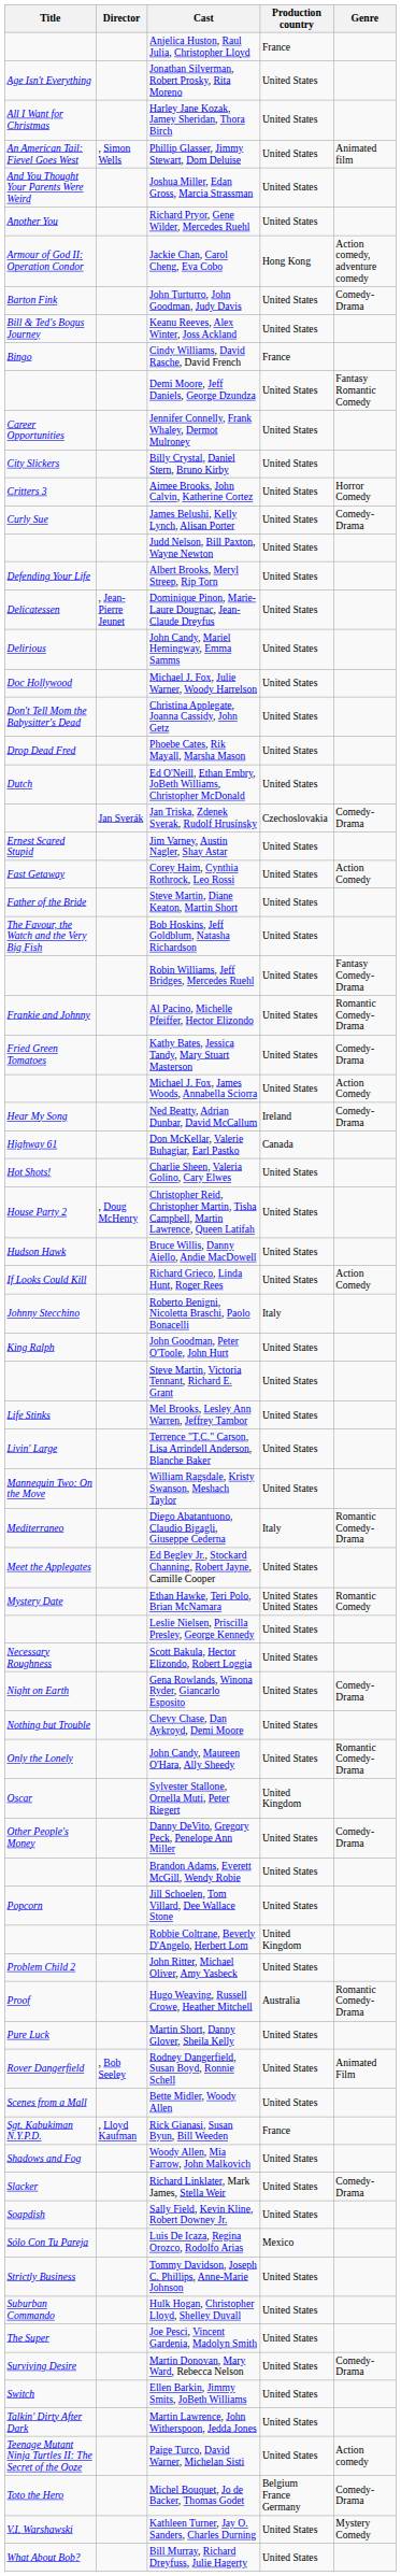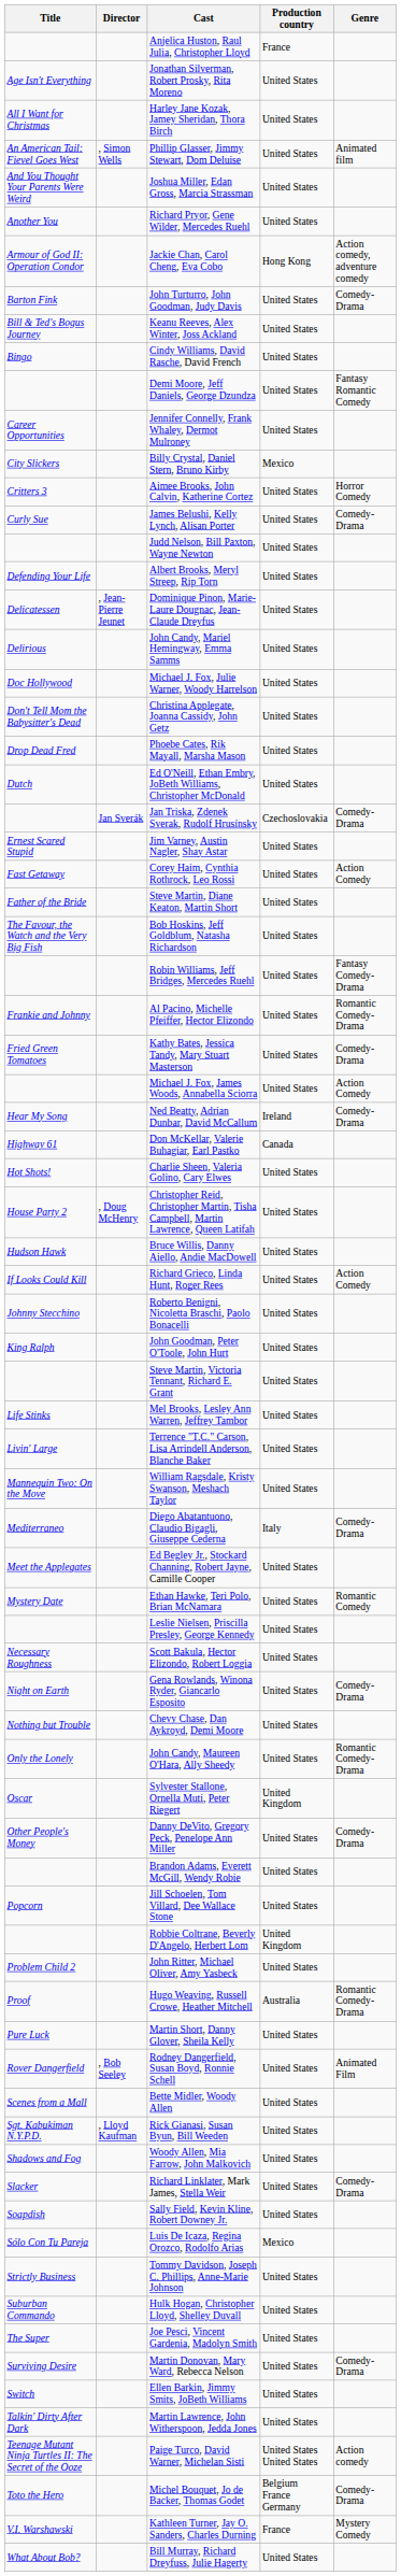 <table class="wikitable sortable">
 <tr>
 <th scope="col">Title</th>
 <th scope="col">Director</th>
 <th scope="col" class="unsortable">Cast</th>
 <th scope="col">Production country</th>
 <th scope="col">Genre</th>
 </tr>
 <tr>
 <td></td>
 <td></td>
 <td><a href='#'>Anjelica Huston</a>, <a href='#'>Raul Julia</a>, <a href='#'>Christopher Lloyd</a></td>
 <td>France</td>
 <td></td>
 </tr>
 <tr>
 <td><em><a href='#'>Age Isn't Everything</a></em></td>
 <td></td>
 <td><a href='#'>Jonathan Silverman</a>, <a href='#'>Robert Prosky</a>, <a href='#'>Rita Moreno</a></td>
 <td>United States</td>
 <td></td>
 </tr>
 <tr>
 <td><em><a href='#'>All I Want for Christmas</a></em></td>
 <td></td>
 <td><a href='#'>Harley Jane Kozak</a>, <a href='#'>Jamey Sheridan</a>, <a href='#'>Thora Birch</a></td>
 <td>United States</td>
 <td></td>
 </tr>
 <tr>
 <td><em><a href='#'>An American Tail: Fievel Goes West</a></em></td>
 <td>, <a href='#'>Simon Wells</a></td>
 <td><a href='#'>Phillip Glasser</a>, <a href='#'>Jimmy Stewart</a>, <a href='#'>Dom Deluise</a></td>
 <td>United States</td>
 <td>Animated film</td>
 </tr>
 <tr>
 <td><em><a href='#'>And You Thought Your Parents Were Weird</a></em></td>
 <td></td>
 <td><a href='#'>Joshua Miller</a>, <a href='#'>Edan Gross</a>, <a href='#'>Marcia Strassman</a></td>
 <td>United States</td>
 <td></td>
 </tr>
 <tr>
 <td><em><a href='#'>Another You</a></em></td>
 <td></td>
 <td><a href='#'>Richard Pryor</a>, <a href='#'>Gene Wilder</a>, <a href='#'>Mercedes Ruehl</a></td>
 <td>United States</td>
 <td></td>
 </tr>
 <tr>
 <td><em><a href='#'>Armour of God II: Operation Condor</a></em></td>
 <td></td>
 <td><a href='#'>Jackie Chan</a>, <a href='#'>Carol Cheng</a>, <a href='#'>Eva Cobo</a></td>
 <td>Hong Kong</td>
 <td>Action comedy, adventure comedy</td>
 </tr>
 <tr>
 <td><em><a href='#'>Barton Fink</a></em></td>
 <td></td>
 <td><a href='#'>John Turturro</a>, <a href='#'>John Goodman</a>, <a href='#'>Judy Davis</a></td>
 <td>United States</td>
 <td>Comedy-Drama</td>
 </tr>
 <tr>
 <td><em><a href='#'>Bill & Ted's Bogus Journey</a></em></td>
 <td></td>
 <td><a href='#'>Keanu Reeves</a>, <a href='#'>Alex Winter</a>, <a href='#'>Joss Ackland</a></td>
 <td>United States</td>
 <td></td>
 </tr>
 <tr>
 <td><em><a href='#'>Bingo</a></em></td>
 <td></td>
 <td><a href='#'>Cindy Williams</a>, <a href='#'>David Rasche</a>, David French</td>
-<td>France</td>
+<td>United States</td>
 <td></td>
 </tr>
 <tr>
 <td></td>
 <td></td>
 <td><a href='#'>Demi Moore</a>, <a href='#'>Jeff Daniels</a>, <a href='#'>George Dzundza</a></td>
 <td>United States</td>
 <td>Fantasy Romantic Comedy</td>
 </tr>
 <tr>
 <td><em><a href='#'>Career Opportunities</a></em></td>
 <td></td>
 <td><a href='#'>Jennifer Connelly</a>, <a href='#'>Frank Whaley</a>, <a href='#'>Dermot Mulroney</a></td>
 <td>United States</td>
 <td></td>
 </tr>
 <tr>
 <td><em><a href='#'>City Slickers</a></em></td>
 <td></td>
 <td><a href='#'>Billy Crystal</a>, <a href='#'>Daniel Stern</a>, <a href='#'>Bruno Kirby</a></td>
-<td>United States</td>
+<td>Mexico</td>
 <td></td>
 </tr>
 <tr>
 <td><em><a href='#'>Critters 3</a></em></td>
 <td></td>
 <td><a href='#'>Aimee Brooks</a>, <a href='#'>John Calvin</a>, <a href='#'>Katherine Cortez</a></td>
 <td>United States</td>
 <td>Horror Comedy</td>
 </tr>
 <tr>
 <td><em><a href='#'>Curly Sue</a></em></td>
 <td></td>
 <td><a href='#'>James Belushi</a>, <a href='#'>Kelly Lynch</a>, <a href='#'>Alisan Porter</a></td>
 <td>United States</td>
 <td>Comedy-Drama</td>
 </tr>
 <tr>
 <td></td>
 <td></td>
 <td><a href='#'>Judd Nelson</a>, <a href='#'>Bill Paxton</a>, <a href='#'>Wayne Newton</a></td>
 <td>United States</td>
 <td></td>
 </tr>
 <tr>
 <td><em><a href='#'>Defending Your Life</a></em></td>
 <td></td>
 <td><a href='#'>Albert Brooks</a>, <a href='#'>Meryl Streep</a>, <a href='#'>Rip Torn</a></td>
 <td>United States</td>
 <td></td>
 </tr>
 <tr>
 <td><em><a href='#'>Delicatessen</a></em></td>
 <td>, <a href='#'>Jean-Pierre Jeunet</a></td>
 <td><a href='#'>Dominique Pinon</a>, <a href='#'>Marie-Laure Dougnac</a>, <a href='#'>Jean-Claude Dreyfus</a></td>
 <td>United States</td>
 <td></td>
 </tr>
 <tr>
 <td><em><a href='#'>Delirious</a></em></td>
 <td></td>
 <td><a href='#'>John Candy</a>, <a href='#'>Mariel Hemingway</a>, <a href='#'>Emma Samms</a></td>
 <td>United States</td>
 <td></td>
 </tr>
 <tr>
 <td><em><a href='#'>Doc Hollywood</a></em></td>
 <td></td>
 <td><a href='#'>Michael J. Fox</a>, <a href='#'>Julie Warner</a>, <a href='#'>Woody Harrelson</a></td>
 <td>United States</td>
 <td></td>
 </tr>
 <tr>
 <td><em><a href='#'>Don't Tell Mom the Babysitter's Dead</a></em></td>
 <td></td>
 <td><a href='#'>Christina Applegate</a>, <a href='#'>Joanna Cassidy</a>, <a href='#'>John Getz</a></td>
 <td>United States</td>
 <td></td>
 </tr>
 <tr>
 <td><em><a href='#'>Drop Dead Fred</a></em></td>
 <td></td>
 <td><a href='#'>Phoebe Cates</a>, <a href='#'>Rik Mayall</a>, <a href='#'>Marsha Mason</a></td>
 <td>United States</td>
 <td></td>
 </tr>
 <tr>
 <td><em><a href='#'>Dutch</a></em></td>
 <td></td>
 <td><a href='#'>Ed O'Neill</a>, <a href='#'>Ethan Embry</a>, <a href='#'>JoBeth Williams</a>, <a href='#'>Christopher McDonald</a></td>
 <td>United States</td>
 <td></td>
 </tr>
 <tr>
 <td></td>
 <td><a href='#'>Jan Sverák</a></td>
 <td><a href='#'>Jan Triska</a>, <a href='#'>Zdenek Sverak</a>, <a href='#'>Rudolf Hrusínsky</a></td>
 <td>Czechoslovakia</td>
 <td>Comedy-Drama</td>
 </tr>
 <tr>
 <td><em><a href='#'>Ernest Scared Stupid</a></em></td>
 <td></td>
 <td><a href='#'>Jim Varney</a>, <a href='#'>Austin Nagler</a>, <a href='#'>Shay Astar</a></td>
 <td>United States</td>
 <td></td>
 </tr>
 <tr>
 <td><em><a href='#'>Fast Getaway</a></em></td>
 <td></td>
 <td><a href='#'>Corey Haim</a>, <a href='#'>Cynthia Rothrock</a>, <a href='#'>Leo Rossi</a></td>
 <td>United States</td>
 <td>Action Comedy</td>
 </tr>
 <tr>
 <td><em><a href='#'>Father of the Bride</a></em></td>
 <td></td>
 <td><a href='#'>Steve Martin</a>, <a href='#'>Diane Keaton</a>, <a href='#'>Martin Short</a></td>
 <td>United States</td>
 <td></td>
 </tr>
 <tr>
 <td><em><a href='#'>The Favour, the Watch and the Very Big Fish</a></em></td>
 <td></td>
 <td><a href='#'>Bob Hoskins</a>, <a href='#'>Jeff Goldblum</a>, <a href='#'>Natasha Richardson</a></td>
 <td>United States</td>
 <td></td>
 </tr>
 <tr>
 <td></td>
 <td></td>
 <td><a href='#'>Robin Williams</a>, <a href='#'>Jeff Bridges</a>, <a href='#'>Mercedes Ruehl</a></td>
 <td>United States</td>
 <td>Fantasy Comedy-Drama</td>
 </tr>
 <tr>
 <td><em><a href='#'>Frankie and Johnny</a></em></td>
 <td></td>
 <td><a href='#'>Al Pacino</a>, <a href='#'>Michelle Pfeiffer</a>, <a href='#'>Hector Elizondo</a></td>
 <td>United States</td>
 <td>Romantic Comedy-Drama</td>
 </tr>
 <tr>
 <td><em><a href='#'>Fried Green Tomatoes</a></em></td>
 <td></td>
 <td><a href='#'>Kathy Bates</a>, <a href='#'>Jessica Tandy</a>, <a href='#'>Mary Stuart Masterson</a></td>
 <td>United States</td>
 <td>Comedy-Drama</td>
 </tr>
 <tr>
 <td></td>
 <td></td>
 <td><a href='#'>Michael J. Fox</a>, <a href='#'>James Woods</a>, <a href='#'>Annabella Sciorra</a></td>
 <td>United States</td>
 <td>Action Comedy</td>
 </tr>
 <tr>
 <td><em><a href='#'>Hear My Song</a></em></td>
 <td></td>
 <td><a href='#'>Ned Beatty</a>, <a href='#'>Adrian Dunbar</a>, <a href='#'>David McCallum</a></td>
 <td>Ireland<br></td>
 <td>Comedy-Drama</td>
 </tr>
 <tr>
 <td><em><a href='#'>Highway 61</a></em></td>
 <td></td>
 <td><a href='#'>Don McKellar</a>, <a href='#'>Valerie Buhagiar</a>, <a href='#'>Earl Pastko</a></td>
 <td>Canada</td>
 <td></td>
 </tr>
 <tr>
 <td><em><a href='#'>Hot Shots!</a></em></td>
 <td></td>
 <td><a href='#'>Charlie Sheen</a>, <a href='#'>Valeria Golino</a>, <a href='#'>Cary Elwes</a></td>
 <td>United States</td>
 <td></td>
 </tr>
 <tr>
 <td><em><a href='#'>House Party 2</a></em></td>
 <td>, <a href='#'>Doug McHenry</a></td>
 <td><a href='#'>Christopher Reid</a>, <a href='#'>Christopher Martin</a>, <a href='#'>Tisha Campbell</a>, <a href='#'>Martin Lawrence</a>, <a href='#'>Queen Latifah</a></td>
 <td>United States</td>
 <td></td>
 </tr>
 <tr>
 <td><em><a href='#'>Hudson Hawk</a></em></td>
 <td></td>
 <td><a href='#'>Bruce Willis</a>, <a href='#'>Danny Aiello</a>, <a href='#'>Andie MacDowell</a></td>
 <td>United States</td>
 <td></td>
 </tr>
 <tr>
 <td><em><a href='#'>If Looks Could Kill</a></em></td>
 <td></td>
 <td><a href='#'>Richard Grieco</a>, <a href='#'>Linda Hunt</a>, <a href='#'>Roger Rees</a></td>
 <td>United States</td>
 <td>Action Comedy</td>
 </tr>
 <tr>
 <td><em><a href='#'>Johnny Stecchino</a></em></td>
 <td></td>
 <td><a href='#'>Roberto Benigni</a>, <a href='#'>Nicoletta Braschi</a>, <a href='#'>Paolo Bonacelli</a></td>
-<td>Italy</td>
+<td>United States</td>
 <td></td>
 </tr>
 <tr>
 <td><em><a href='#'>King Ralph</a></em></td>
 <td></td>
 <td><a href='#'>John Goodman</a>, <a href='#'>Peter O'Toole</a>, <a href='#'>John Hurt</a></td>
 <td>United States</td>
 <td></td>
 </tr>
 <tr>
 <td></td>
 <td></td>
 <td><a href='#'>Steve Martin</a>, <a href='#'>Victoria Tennant</a>, <a href='#'>Richard E. Grant</a></td>
 <td>United States</td>
 <td></td>
 </tr>
 <tr>
 <td><em><a href='#'>Life Stinks</a></em></td>
 <td></td>
 <td><a href='#'>Mel Brooks</a>, <a href='#'>Lesley Ann Warren</a>, <a href='#'>Jeffrey Tambor</a></td>
 <td>United States</td>
 <td></td>
 </tr>
 <tr>
 <td><em><a href='#'>Livin' Large</a></em></td>
 <td></td>
 <td><a href='#'>Terrence "T.C." Carson</a>, <a href='#'>Lisa Arrindell Anderson</a>, <a href='#'>Blanche Baker</a></td>
 <td>United States</td>
 <td></td>
 </tr>
 <tr>
 <td><em><a href='#'>Mannequin Two: On the Move</a></em></td>
 <td></td>
 <td><a href='#'>William Ragsdale</a>, <a href='#'>Kristy Swanson</a>, <a href='#'>Meshach Taylor</a></td>
 <td>United States</td>
 <td></td>
 </tr>
 <tr>
 <td><em><a href='#'>Mediterraneo</a></em></td>
 <td></td>
 <td><a href='#'>Diego Abatantuono</a>, <a href='#'>Claudio Bigagli</a>, <a href='#'>Giuseppe Cederna</a></td>
 <td>Italy</td>
-<td>Romantic Comedy-Drama</td>
+<td>Comedy-Drama</td>
 </tr>
 <tr>
 <td><em><a href='#'>Meet the Applegates</a></em></td>
 <td></td>
 <td><a href='#'>Ed Begley Jr.</a>, <a href='#'>Stockard Channing</a>, <a href='#'>Robert Jayne</a>, Camille Cooper</td>
 <td>United States</td>
 <td></td>
 </tr>
 <tr>
 <td><em><a href='#'>Mystery Date</a></em></td>
 <td></td>
 <td><a href='#'>Ethan Hawke</a>, <a href='#'>Teri Polo</a>, <a href='#'>Brian McNamara</a></td>
-<td>United States<br>United States</td>
+<td>United States</td>
 <td>Romantic Comedy</td>
 </tr>
 <tr>
 <td></td>
 <td></td>
 <td><a href='#'>Leslie Nielsen</a>, <a href='#'>Priscilla Presley</a>, <a href='#'>George Kennedy</a></td>
 <td>United States</td>
 <td></td>
 </tr>
 <tr>
 <td><em><a href='#'>Necessary Roughness</a></em></td>
 <td></td>
 <td><a href='#'>Scott Bakula</a>, <a href='#'>Hector Elizondo</a>, <a href='#'>Robert Loggia</a></td>
 <td>United States</td>
 <td></td>
 </tr>
 <tr>
 <td><em><a href='#'>Night on Earth</a></em></td>
 <td></td>
 <td><a href='#'>Gena Rowlands</a>, <a href='#'>Winona Ryder</a>, <a href='#'>Giancarlo Esposito</a></td>
 <td>United States</td>
 <td>Comedy-Drama</td>
 </tr>
 <tr>
 <td><em><a href='#'>Nothing but Trouble</a></em></td>
 <td></td>
 <td><a href='#'>Chevy Chase</a>, <a href='#'>Dan Aykroyd</a>, <a href='#'>Demi Moore</a></td>
 <td>United States</td>
 <td></td>
 </tr>
 <tr>
 <td><em><a href='#'>Only the Lonely</a></em></td>
 <td></td>
 <td><a href='#'>John Candy</a>, <a href='#'>Maureen O'Hara</a>, <a href='#'>Ally Sheedy</a></td>
 <td>United States</td>
 <td>Romantic Comedy-Drama</td>
 </tr>
 <tr>
 <td><em><a href='#'>Oscar</a></em></td>
 <td></td>
 <td><a href='#'>Sylvester Stallone</a>, <a href='#'>Ornella Muti</a>, <a href='#'>Peter Riegert</a></td>
 <td>United Kingdom</td>
 <td></td>
 </tr>
 <tr>
 <td><em><a href='#'>Other People's Money</a></em></td>
 <td></td>
 <td><a href='#'>Danny DeVito</a>, <a href='#'>Gregory Peck</a>, <a href='#'>Penelope Ann Miller</a></td>
 <td>United States</td>
 <td>Comedy-Drama</td>
 </tr>
 <tr>
 <td></td>
 <td></td>
 <td><a href='#'>Brandon Adams</a>, <a href='#'>Everett McGill</a>, <a href='#'>Wendy Robie</a></td>
 <td>United States</td>
 <td></td>
 </tr>
 <tr>
 <td><em><a href='#'>Popcorn</a></em></td>
 <td></td>
 <td><a href='#'>Jill Schoelen</a>, <a href='#'>Tom Villard</a>, <a href='#'>Dee Wallace Stone</a></td>
 <td>United States</td>
 <td></td>
 </tr>
 <tr>
 <td></td>
 <td></td>
 <td><a href='#'>Robbie Coltrane</a>, <a href='#'>Beverly D'Angelo</a>, <a href='#'>Herbert Lom</a></td>
 <td>United Kingdom</td>
 <td></td>
 </tr>
 <tr>
 <td><em><a href='#'>Problem Child 2</a></em></td>
 <td></td>
 <td><a href='#'>John Ritter</a>, <a href='#'>Michael Oliver</a>, <a href='#'>Amy Yasbeck</a></td>
 <td>United States</td>
 <td></td>
 </tr>
 <tr>
 <td><em><a href='#'>Proof</a></em></td>
 <td></td>
 <td><a href='#'>Hugo Weaving</a>, <a href='#'>Russell Crowe</a>, <a href='#'>Heather Mitchell</a></td>
 <td>Australia</td>
 <td>Romantic Comedy-Drama</td>
 </tr>
 <tr>
 <td><em><a href='#'>Pure Luck</a></em></td>
 <td></td>
 <td><a href='#'>Martin Short</a>, <a href='#'>Danny Glover</a>, <a href='#'>Sheila Kelly</a></td>
 <td>United States</td>
 <td></td>
 </tr>
 <tr>
 <td><em><a href='#'>Rover Dangerfield</a></em></td>
 <td>, <a href='#'>Bob Seeley</a></td>
 <td><a href='#'>Rodney Dangerfield</a>, <a href='#'>Susan Boyd</a>, <a href='#'>Ronnie Schell</a></td>
 <td>United States</td>
 <td>Animated Film</td>
 </tr>
 <tr>
 <td><em><a href='#'>Scenes from a Mall</a></em></td>
 <td></td>
 <td><a href='#'>Bette Midler</a>, <a href='#'>Woody Allen</a></td>
 <td>United States</td>
 <td></td>
 </tr>
 <tr>
 <td><em><a href='#'>Sgt. Kabukiman N.Y.P.D.</a></em></td>
 <td>, <a href='#'>Lloyd Kaufman</a></td>
 <td><a href='#'>Rick Gianasi</a>, <a href='#'>Susan Byun</a>, <a href='#'>Bill Weeden</a></td>
-<td>France</td>
+<td>United States</td>
 <td></td>
 </tr>
 <tr>
 <td><em><a href='#'>Shadows and Fog</a></em></td>
 <td></td>
 <td><a href='#'>Woody Allen</a>, <a href='#'>Mia Farrow</a>, <a href='#'>John Malkovich</a></td>
 <td>United States</td>
 <td></td>
 </tr>
 <tr>
 <td><em><a href='#'>Slacker</a></em></td>
 <td></td>
 <td><a href='#'>Richard Linklater</a>, Mark James, <a href='#'>Stella Weir</a></td>
 <td>United States</td>
 <td>Comedy-Drama</td>
 </tr>
 <tr>
 <td><em><a href='#'>Soapdish</a></em></td>
 <td></td>
 <td><a href='#'>Sally Field</a>, <a href='#'>Kevin Kline</a>, <a href='#'>Robert Downey Jr.</a></td>
 <td>United States</td>
 <td></td>
 </tr>
 <tr>
 <td><em><a href='#'>Sólo Con Tu Pareja</a></em></td>
 <td></td>
 <td><a href='#'>Luis De Icaza</a>, <a href='#'>Regina Orozco</a>, <a href='#'>Rodolfo Arias</a></td>
 <td>Mexico</td>
 <td></td>
 </tr>
 <tr>
 <td><em><a href='#'>Strictly Business</a></em></td>
 <td></td>
 <td><a href='#'>Tommy Davidson</a>, <a href='#'>Joseph C. Phillips</a>, <a href='#'>Anne-Marie Johnson</a></td>
 <td>United States</td>
 <td></td>
 </tr>
 <tr>
 <td><em><a href='#'>Suburban Commando</a></em></td>
 <td></td>
 <td><a href='#'>Hulk Hogan</a>, <a href='#'>Christopher Lloyd</a>, <a href='#'>Shelley Duvall</a></td>
 <td>United States</td>
 <td></td>
 </tr>
 <tr>
 <td><em><a href='#'>The Super</a></em></td>
 <td></td>
 <td><a href='#'>Joe Pesci</a>, <a href='#'>Vincent Gardenia</a>, <a href='#'>Madolyn Smith</a></td>
 <td>United States</td>
 <td></td>
 </tr>
 <tr>
 <td><em><a href='#'>Surviving Desire</a></em></td>
 <td></td>
 <td><a href='#'>Martin Donovan</a>, <a href='#'>Mary Ward</a>, Rebecca Nelson</td>
 <td>United States</td>
 <td>Comedy-Drama</td>
 </tr>
 <tr>
 <td><em><a href='#'>Switch</a></em></td>
 <td></td>
 <td><a href='#'>Ellen Barkin</a>, <a href='#'>Jimmy Smits</a>, <a href='#'>JoBeth Williams</a></td>
 <td>United States</td>
 <td></td>
 </tr>
 <tr>
 <td><em><a href='#'>Talkin' Dirty After Dark</a></em></td>
 <td></td>
 <td><a href='#'>Martin Lawrence</a>, <a href='#'>John Witherspoon</a>, <a href='#'>Jedda Jones</a></td>
 <td>United States</td>
 <td></td>
 </tr>
 <tr>
 <td><em><a href='#'>Teenage Mutant Ninja Turtles II: The Secret of the Ooze</a></em></td>
 <td></td>
 <td><a href='#'>Paige Turco</a>, <a href='#'>David Warner</a>, <a href='#'>Michelan Sisti</a></td>
-<td>United States</td>
+<td>United States<br>United States</td>
 <td>Action comedy</td>
 </tr>
 <tr>
 <td><em><a href='#'>Toto the Hero</a></em></td>
 <td></td>
 <td><a href='#'>Michel Bouquet</a>, <a href='#'>Jo de Backer</a>, <a href='#'>Thomas Godet</a></td>
 <td>Belgium<br>France<br>Germany</td>
 <td>Comedy-Drama</td>
 </tr>
 <tr>
 <td><em><a href='#'>V.I. Warshawski</a></em></td>
 <td></td>
 <td><a href='#'>Kathleen Turner</a>, <a href='#'>Jay O. Sanders</a>, <a href='#'>Charles Durning</a></td>
-<td>United States</td>
+<td>France</td>
 <td>Mystery Comedy</td>
 </tr>
 <tr>
 <td><em><a href='#'>What About Bob?</a></em></td>
 <td></td>
 <td><a href='#'>Bill Murray</a>, <a href='#'>Richard Dreyfuss</a>, <a href='#'>Julie Hagerty</a></td>
 <td>United States</td>
 <td></td>
 </tr>
 </table>
